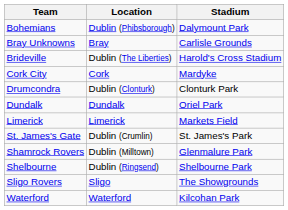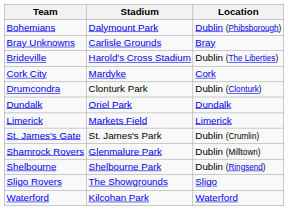 <table class="wikitable sortable">
 <tr>
 <th>Team</th>
+<th>Stadium</th>
 <th>Location</th>
-<th>Stadium</th>
 </tr>
 <tr>
 <td><a href='#'>Bohemians</a></td>
+<td><a href='#'>Dalymount Park</a></td>
 <td><a href='#'>Dublin</a> <small>(<a href='#'>Phibsborough</a>)</small></td>
-<td><a href='#'>Dalymount Park</a></td>
 </tr>
 <tr>
 <td><a href='#'>Bray Unknowns</a></td>
+<td><a href='#'>Carlisle Grounds</a></td>
 <td><a href='#'>Bray</a></td>
-<td><a href='#'>Carlisle Grounds</a></td>
 </tr>
 <tr>
 <td><a href='#'>Brideville</a></td>
+<td><a href='#'>Harold's Cross Stadium</a></td>
 <td>Dublin <small>(<a href='#'>The Liberties</a>)</small></td>
-<td><a href='#'>Harold's Cross Stadium</a></td>
 </tr>
 <tr>
 <td><a href='#'>Cork City</a></td>
+<td><a href='#'>Mardyke</a></td>
 <td><a href='#'>Cork</a></td>
-<td><a href='#'>Mardyke</a></td>
 </tr>
 <tr>
 <td><a href='#'>Drumcondra</a></td>
+<td>Clonturk Park</td>
 <td>Dublin <small>(<a href='#'>Clonturk</a>)</small></td>
-<td>Clonturk Park</td>
 </tr>
 <tr>
 <td><a href='#'>Dundalk</a></td>
+<td><a href='#'>Oriel Park</a></td>
 <td><a href='#'>Dundalk</a></td>
-<td><a href='#'>Oriel Park</a></td>
 </tr>
 <tr>
 <td><a href='#'>Limerick</a></td>
+<td><a href='#'>Markets Field</a></td>
 <td><a href='#'>Limerick</a></td>
-<td><a href='#'>Markets Field</a></td>
 </tr>
 <tr>
 <td><a href='#'>St. James's Gate</a></td>
+<td>St. James's Park</td>
 <td>Dublin <small>(Crumlin)</small></td>
-<td>St. James's Park</td>
 </tr>
 <tr>
 <td><a href='#'>Shamrock Rovers</a></td>
+<td><a href='#'>Glenmalure Park</a></td>
 <td>Dublin <small>(Milltown)</small></td>
-<td><a href='#'>Glenmalure Park</a></td>
 </tr>
 <tr>
 <td><a href='#'>Shelbourne</a></td>
+<td><a href='#'>Shelbourne Park</a></td>
 <td>Dublin <small>(<a href='#'>Ringsend</a>)</small></td>
-<td><a href='#'>Shelbourne Park</a></td>
 </tr>
 <tr>
 <td><a href='#'>Sligo Rovers</a></td>
+<td><a href='#'>The Showgrounds</a></td>
 <td><a href='#'>Sligo</a></td>
-<td><a href='#'>The Showgrounds</a></td>
 </tr>
 <tr>
 <td><a href='#'>Waterford</a></td>
+<td><a href='#'>Kilcohan Park</a></td>
 <td><a href='#'>Waterford</a></td>
-<td><a href='#'>Kilcohan Park</a></td>
 </tr>
 </table>
